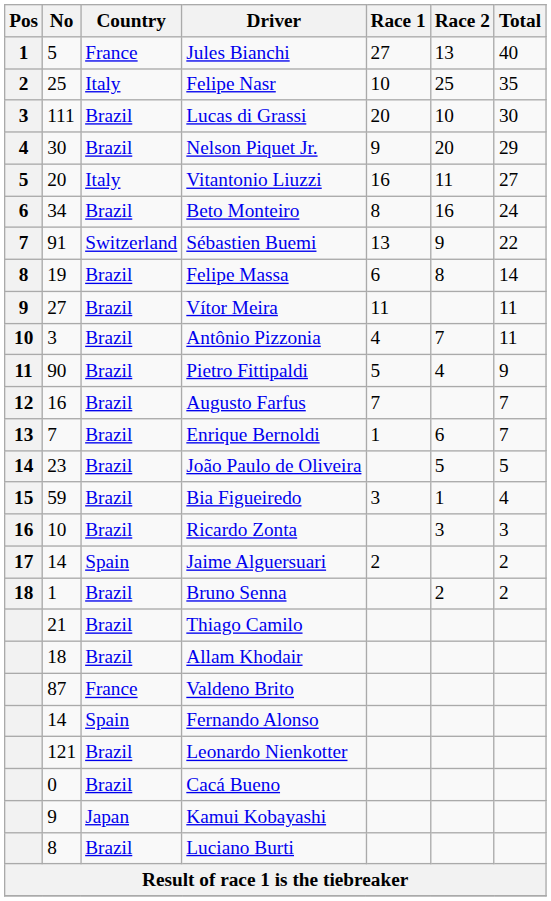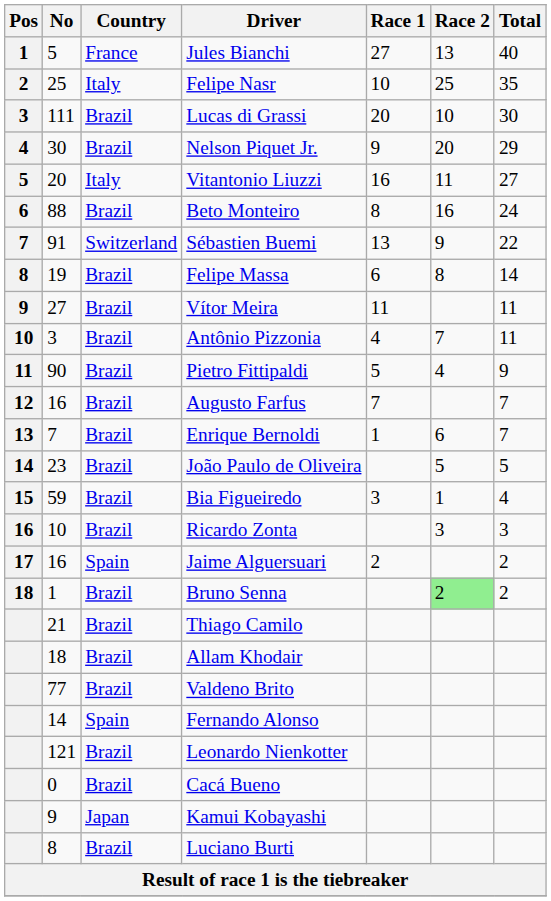 <table class="wikitable" style="font-size: 90%">
 <tr>
 <th>Pos</th>
 <th>No</th>
 <th>Country</th>
 <th>Driver</th>
 <th>Race 1</th>
 <th>Race 2</th>
 <th>Total</th>
 </tr>
 <tr>
 <th>1</th>
 <td>5</td>
 <td> <a href='#'>France</a></td>
 <td><a href='#'>Jules Bianchi</a></td>
 <td>27</td>
 <td>13</td>
 <td>40</td>
 </tr>
 <tr>
 <th>2</th>
 <td>25</td>
 <td> <a href='#'>Italy</a></td>
 <td><a href='#'>Felipe Nasr</a></td>
 <td>10</td>
 <td>25</td>
 <td>35</td>
 </tr>
 <tr>
 <th>3</th>
 <td>111</td>
 <td> <a href='#'>Brazil</a></td>
 <td><a href='#'>Lucas di Grassi</a></td>
 <td>20</td>
 <td>10</td>
 <td>30</td>
 </tr>
 <tr>
 <th>4</th>
 <td>30</td>
 <td> <a href='#'>Brazil</a></td>
 <td><a href='#'>Nelson Piquet Jr.</a></td>
 <td>9</td>
 <td>20</td>
 <td>29</td>
 </tr>
 <tr>
 <th>5</th>
 <td>20</td>
 <td> <a href='#'>Italy</a></td>
 <td><a href='#'>Vitantonio Liuzzi</a></td>
 <td>16</td>
 <td>11</td>
 <td>27</td>
 </tr>
 <tr>
 <th>6</th>
-<td>34</td>
+<td>88</td>
 <td> <a href='#'>Brazil</a></td>
 <td><a href='#'>Beto Monteiro</a></td>
 <td>8</td>
 <td>16</td>
 <td>24</td>
 </tr>
 <tr>
 <th>7</th>
 <td>91</td>
 <td> <a href='#'>Switzerland</a></td>
 <td><a href='#'>Sébastien Buemi</a></td>
 <td>13</td>
 <td>9</td>
 <td>22</td>
 </tr>
 <tr>
 <th>8</th>
 <td>19</td>
 <td> <a href='#'>Brazil</a></td>
 <td><a href='#'>Felipe Massa</a></td>
 <td>6</td>
 <td>8</td>
 <td>14</td>
 </tr>
 <tr>
 <th>9</th>
 <td>27</td>
 <td> <a href='#'>Brazil</a></td>
 <td><a href='#'>Vítor Meira</a></td>
 <td>11</td>
 <td></td>
 <td>11</td>
 </tr>
 <tr>
 <th>10</th>
 <td>3</td>
 <td> <a href='#'>Brazil</a></td>
 <td><a href='#'>Antônio Pizzonia</a></td>
 <td>4</td>
 <td>7</td>
 <td>11</td>
 </tr>
 <tr>
 <th>11</th>
 <td>90</td>
 <td> <a href='#'>Brazil</a></td>
 <td><a href='#'>Pietro Fittipaldi</a></td>
 <td>5</td>
 <td>4</td>
 <td>9</td>
 </tr>
 <tr>
 <th>12</th>
 <td>16</td>
 <td> <a href='#'>Brazil</a></td>
 <td><a href='#'>Augusto Farfus</a></td>
 <td>7</td>
 <td></td>
 <td>7</td>
 </tr>
 <tr>
 <th>13</th>
 <td>7</td>
 <td> <a href='#'>Brazil</a></td>
 <td><a href='#'>Enrique Bernoldi</a></td>
 <td>1</td>
 <td>6</td>
 <td>7</td>
 </tr>
 <tr>
 <th>14</th>
 <td>23</td>
 <td> <a href='#'>Brazil</a></td>
 <td><a href='#'>João Paulo de Oliveira</a></td>
 <td></td>
 <td>5</td>
 <td>5</td>
 </tr>
 <tr>
 <th>15</th>
 <td>59</td>
 <td> <a href='#'>Brazil</a></td>
 <td><a href='#'>Bia Figueiredo</a></td>
 <td>3</td>
 <td>1</td>
 <td>4</td>
 </tr>
 <tr>
 <th>16</th>
 <td>10</td>
 <td> <a href='#'>Brazil</a></td>
 <td><a href='#'>Ricardo Zonta</a></td>
 <td></td>
 <td>3</td>
 <td>3</td>
 </tr>
 <tr>
 <th>17</th>
-<td>14</td>
+<td>16</td>
 <td> <a href='#'>Spain</a></td>
 <td><a href='#'>Jaime Alguersuari</a></td>
 <td>2</td>
 <td></td>
 <td>2</td>
 </tr>
 <tr>
 <th>18</th>
 <td>1</td>
 <td> <a href='#'>Brazil</a></td>
 <td><a href='#'>Bruno Senna</a></td>
 <td></td>
-<td>2</td>
+<td style="background: lightgreen;">2</td>
 <td>2</td>
 </tr>
 <tr>
 <th></th>
 <td>21</td>
 <td> <a href='#'>Brazil</a></td>
 <td><a href='#'>Thiago Camilo</a></td>
 <td></td>
 <td></td>
 <td></td>
 </tr>
 <tr>
 <th></th>
 <td>18</td>
 <td> <a href='#'>Brazil</a></td>
 <td><a href='#'>Allam Khodair</a></td>
 <td></td>
 <td></td>
 <td></td>
 </tr>
 <tr>
 <th></th>
-<td>87</td>
-<td> <a href='#'>France</a></td>
+<td>77</td>
+<td> <a href='#'>Brazil</a></td>
 <td><a href='#'>Valdeno Brito</a></td>
 <td></td>
 <td></td>
 <td></td>
 </tr>
 <tr>
 <th></th>
 <td>14</td>
 <td> <a href='#'>Spain</a></td>
 <td><a href='#'>Fernando Alonso</a></td>
 <td></td>
 <td></td>
 <td></td>
 </tr>
 <tr>
 <th></th>
 <td>121</td>
 <td> <a href='#'>Brazil</a></td>
 <td><a href='#'>Leonardo Nienkotter</a></td>
 <td></td>
 <td></td>
 <td></td>
 </tr>
 <tr>
 <th></th>
 <td>0</td>
 <td> <a href='#'>Brazil</a></td>
 <td><a href='#'>Cacá Bueno</a></td>
 <td></td>
 <td></td>
 <td></td>
 </tr>
 <tr>
 <th></th>
 <td>9</td>
 <td> <a href='#'>Japan</a></td>
 <td><a href='#'>Kamui Kobayashi</a></td>
 <td></td>
 <td></td>
 <td></td>
 </tr>
 <tr>
 <th></th>
 <td>8</td>
 <td> <a href='#'>Brazil</a></td>
 <td><a href='#'>Luciano Burti</a></td>
 <td></td>
 <td></td>
 <td></td>
 </tr>
 <tr>
 <th colspan=7 align=center>Result of race 1 is the tiebreaker</th>
 </tr>
 <tr>
 </tr>
 </table>
